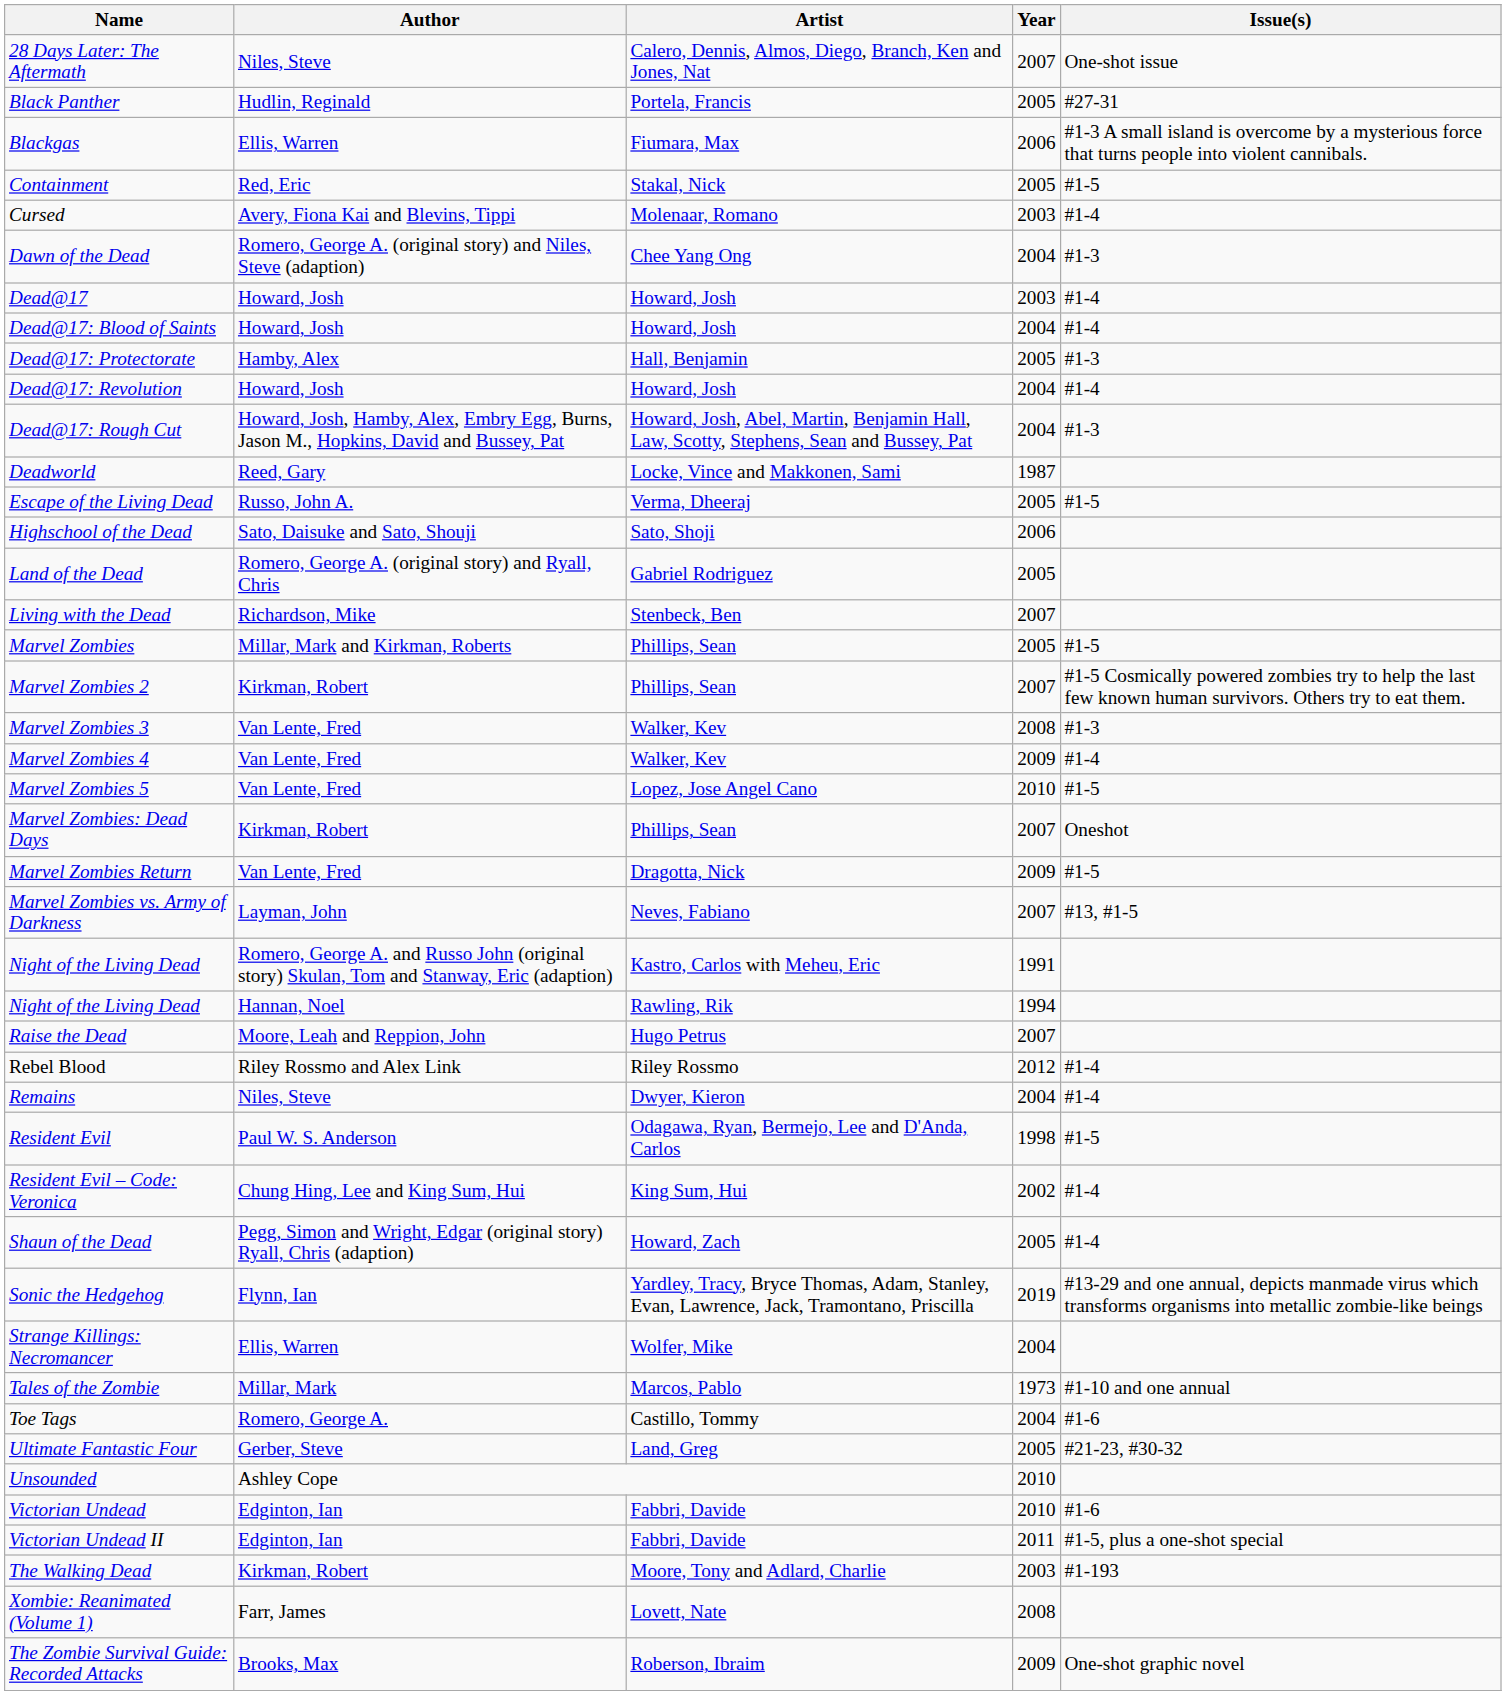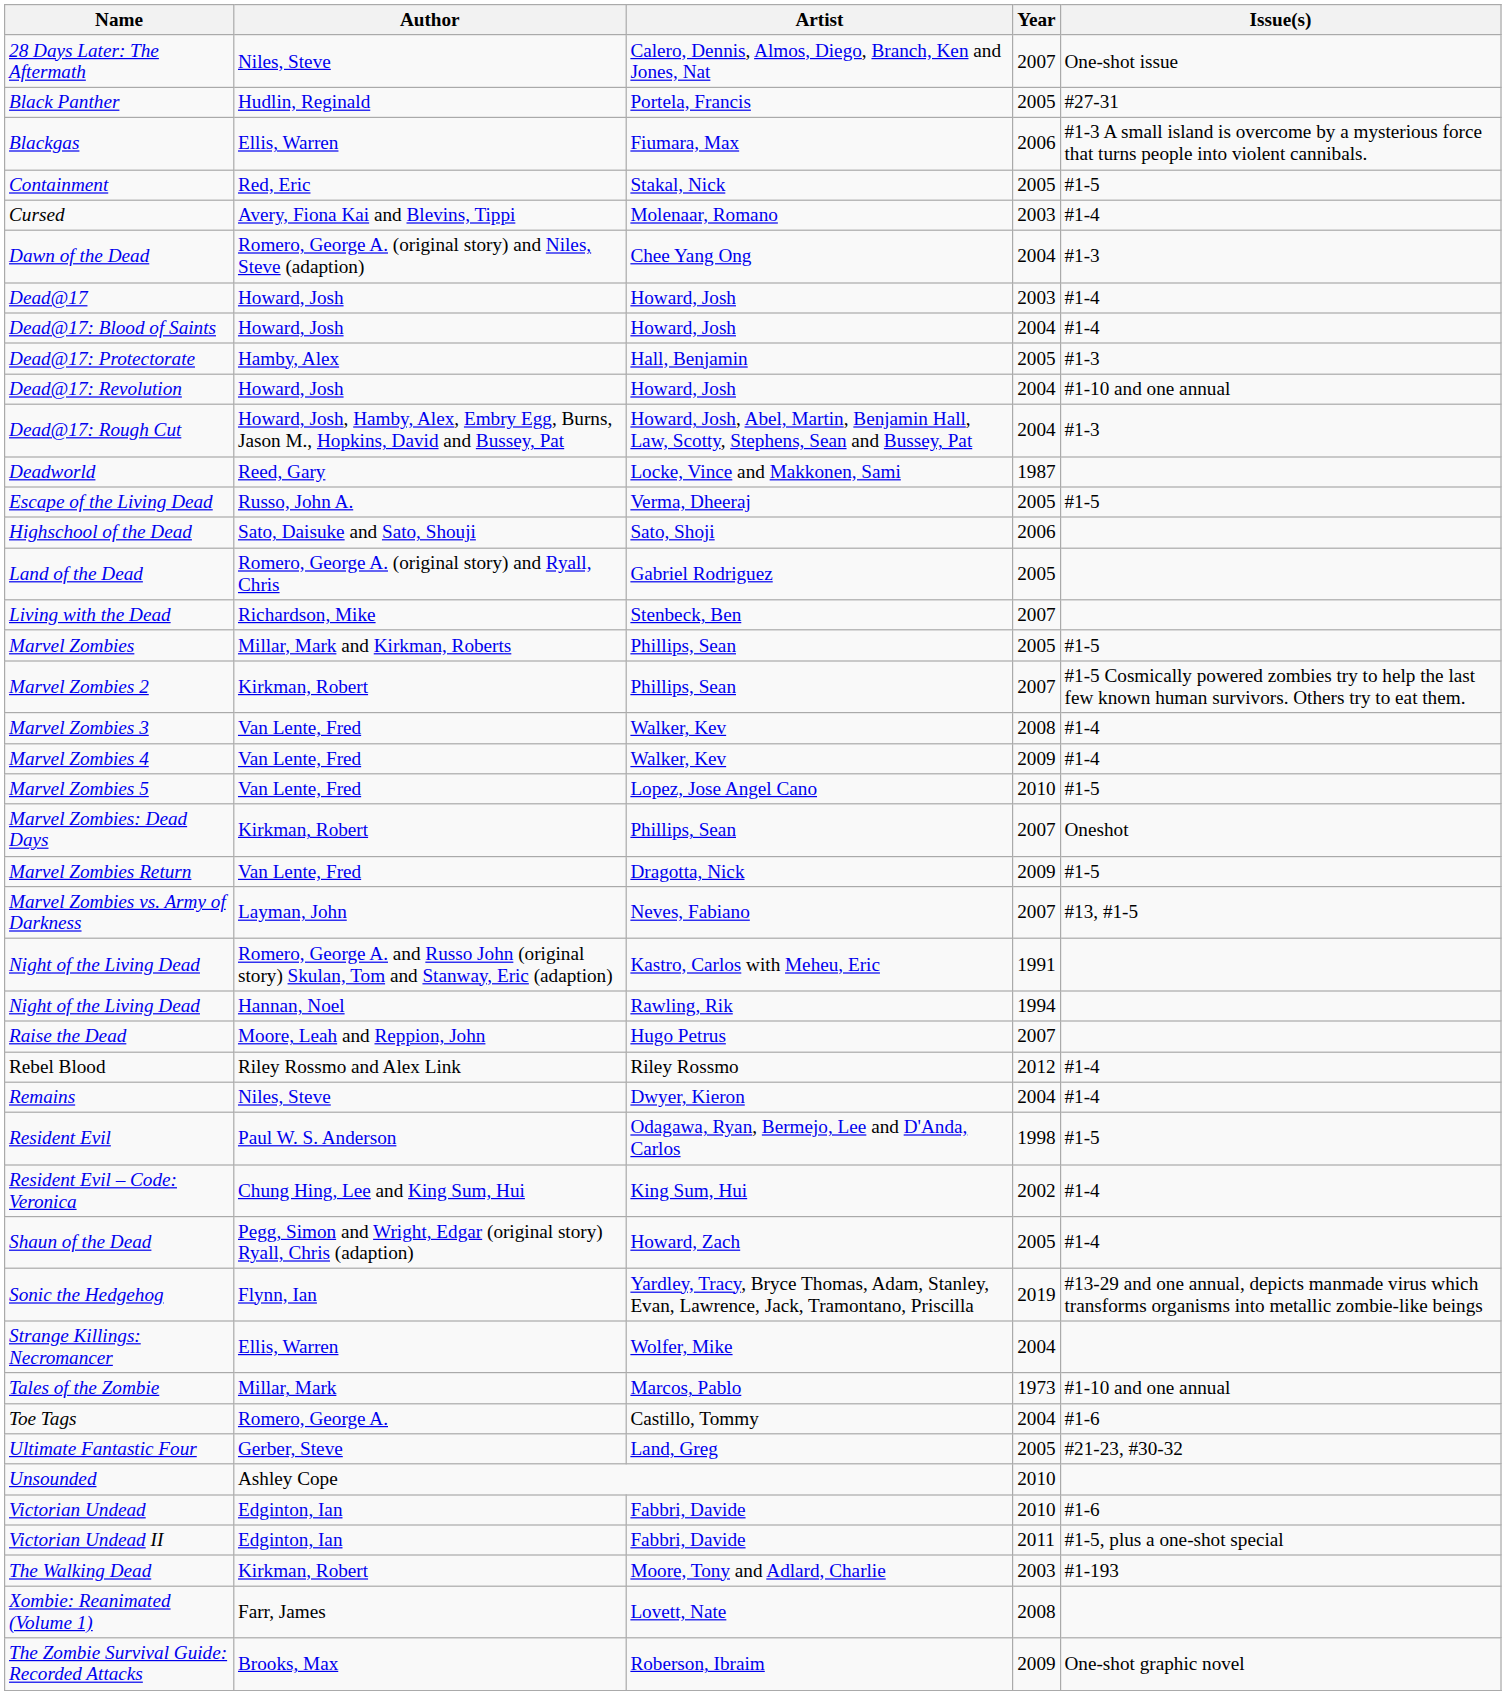 <table class="wikitable sortable">
 <tr>
 <th>Name</th>
 <th>Author</th>
 <th>Artist</th>
 <th>Year</th>
 <th>Issue(s)</th>
 </tr>
 <tr>
 <td><em><a href='#'>28 Days Later: The Aftermath</a></em></td>
 <td><a href='#'>Niles, Steve</a></td>
 <td><a href='#'>Calero, Dennis</a>, <a href='#'>Almos, Diego</a>, <a href='#'>Branch, Ken</a> and <a href='#'>Jones, Nat</a></td>
 <td>2007</td>
 <td>One-shot issue</td>
 </tr>
 <tr>
 <td><em><a href='#'>Black Panther</a></em></td>
 <td><a href='#'>Hudlin, Reginald</a></td>
 <td><a href='#'>Portela, Francis</a></td>
 <td>2005</td>
 <td>#27-31</td>
 </tr>
 <tr>
 <td><em><a href='#'>Blackgas</a></em></td>
 <td><a href='#'>Ellis, Warren</a></td>
 <td><a href='#'>Fiumara, Max</a></td>
 <td>2006</td>
 <td>#1-3 A small island is overcome by a mysterious force that turns people into violent cannibals.</td>
 </tr>
 <tr>
 <td><em><a href='#'>Containment</a></em></td>
 <td><a href='#'>Red, Eric</a></td>
 <td><a href='#'>Stakal, Nick</a></td>
 <td>2005</td>
 <td>#1-5</td>
 </tr>
 <tr>
 <td><em>Cursed</em></td>
 <td><a href='#'>Avery, Fiona Kai</a> and <a href='#'>Blevins, Tippi</a></td>
 <td><a href='#'>Molenaar, Romano</a></td>
 <td>2003</td>
 <td>#1-4</td>
 </tr>
 <tr>
 <td><em><a href='#'>Dawn of the Dead</a></em></td>
 <td><a href='#'>Romero, George A.</a> (original story) and <a href='#'>Niles, Steve</a> (adaption)</td>
 <td><a href='#'>Chee Yang Ong</a></td>
 <td>2004</td>
 <td>#1-3</td>
 </tr>
 <tr>
 <td><em><a href='#'>Dead@17</a></em></td>
 <td><a href='#'>Howard, Josh</a></td>
 <td><a href='#'>Howard, Josh</a></td>
 <td>2003</td>
 <td>#1-4</td>
 </tr>
 <tr>
 <td><em><a href='#'>Dead@17: Blood of Saints</a></em></td>
 <td><a href='#'>Howard, Josh</a></td>
 <td><a href='#'>Howard, Josh</a></td>
 <td>2004</td>
 <td>#1-4</td>
 </tr>
 <tr>
 <td><em><a href='#'>Dead@17: Protectorate</a></em></td>
 <td><a href='#'>Hamby, Alex</a></td>
 <td><a href='#'>Hall, Benjamin</a></td>
 <td>2005</td>
 <td>#1-3</td>
 </tr>
 <tr>
 <td><em><a href='#'>Dead@17: Revolution</a></em></td>
 <td><a href='#'>Howard, Josh</a></td>
 <td><a href='#'>Howard, Josh</a></td>
 <td>2004</td>
-<td>#1-4</td>
+<td>#1-10 and one annual</td>
 </tr>
 <tr>
 <td><em><a href='#'>Dead@17: Rough Cut</a></em></td>
 <td><a href='#'>Howard, Josh</a>, <a href='#'>Hamby, Alex</a>, <a href='#'>Embry Egg</a>, Burns, Jason M., <a href='#'>Hopkins, David</a> and <a href='#'>Bussey, Pat</a></td>
 <td><a href='#'>Howard, Josh</a>, <a href='#'>Abel, Martin</a>, <a href='#'>Benjamin Hall</a>, <a href='#'>Law, Scotty</a>, <a href='#'>Stephens, Sean</a> and <a href='#'>Bussey, Pat</a></td>
 <td>2004</td>
 <td>#1-3</td>
 </tr>
 <tr>
 <td><em><a href='#'>Deadworld</a></em></td>
 <td><a href='#'>Reed, Gary</a></td>
 <td><a href='#'>Locke, Vince</a> and <a href='#'>Makkonen, Sami</a></td>
 <td>1987</td>
 <td></td>
 </tr>
 <tr>
 <td><em><a href='#'>Escape of the Living Dead</a></em></td>
 <td><a href='#'>Russo, John A.</a></td>
 <td><a href='#'>Verma, Dheeraj</a></td>
 <td>2005</td>
 <td>#1-5</td>
 </tr>
 <tr>
 <td><em><a href='#'>Highschool of the Dead</a></em></td>
 <td><a href='#'>Sato, Daisuke</a> and <a href='#'>Sato, Shouji</a></td>
 <td><a href='#'>Sato, Shoji</a></td>
 <td>2006</td>
 <td></td>
 </tr>
 <tr>
 <td><em><a href='#'>Land of the Dead</a></em></td>
 <td><a href='#'>Romero, George A.</a> (original story) and <a href='#'>Ryall, Chris</a></td>
 <td><a href='#'>Gabriel Rodriguez</a></td>
 <td>2005</td>
 <td></td>
 </tr>
 <tr>
 <td><em><a href='#'>Living with the Dead</a></em></td>
 <td><a href='#'>Richardson, Mike</a></td>
 <td><a href='#'>Stenbeck, Ben</a></td>
 <td>2007</td>
 <td></td>
 </tr>
 <tr>
 <td><em><a href='#'>Marvel Zombies</a></em></td>
 <td><a href='#'>Millar, Mark</a> and <a href='#'>Kirkman, Roberts</a></td>
 <td><a href='#'>Phillips, Sean</a></td>
 <td>2005</td>
 <td>#1-5</td>
 </tr>
 <tr>
 <td><em><a href='#'>Marvel Zombies 2</a></em></td>
 <td><a href='#'>Kirkman, Robert</a></td>
 <td><a href='#'>Phillips, Sean</a></td>
 <td>2007</td>
 <td>#1-5 Cosmically powered zombies try to help the last few known human survivors. Others try to eat them.</td>
 </tr>
 <tr>
 <td><em><a href='#'>Marvel Zombies 3</a></em></td>
 <td><a href='#'>Van Lente, Fred</a></td>
 <td><a href='#'>Walker, Kev</a></td>
 <td>2008</td>
-<td>#1-3</td>
+<td>#1-4</td>
 </tr>
 <tr>
 <td><em><a href='#'>Marvel Zombies 4</a></em></td>
 <td><a href='#'>Van Lente, Fred</a></td>
 <td><a href='#'>Walker, Kev</a></td>
 <td>2009</td>
 <td>#1-4</td>
 </tr>
 <tr>
 <td><em><a href='#'>Marvel Zombies 5</a></em></td>
 <td><a href='#'>Van Lente, Fred</a></td>
 <td><a href='#'>Lopez, Jose Angel Cano</a></td>
 <td>2010</td>
 <td>#1-5</td>
 </tr>
 <tr>
 <td><em><a href='#'>Marvel Zombies: Dead Days</a></em></td>
 <td><a href='#'>Kirkman, Robert</a></td>
 <td><a href='#'>Phillips, Sean</a></td>
 <td>2007</td>
 <td>Oneshot</td>
 </tr>
 <tr>
 <td><em><a href='#'>Marvel Zombies Return</a></em></td>
 <td><a href='#'>Van Lente, Fred</a></td>
 <td><a href='#'>Dragotta, Nick</a></td>
 <td>2009</td>
 <td>#1-5</td>
 </tr>
 <tr>
 <td><em><a href='#'>Marvel Zombies vs. Army of Darkness</a></em></td>
 <td><a href='#'>Layman, John</a></td>
 <td><a href='#'>Neves, Fabiano</a></td>
 <td>2007</td>
 <td>#13, #1-5</td>
 </tr>
 <tr>
 <td><em><a href='#'>Night of the Living Dead</a></em></td>
 <td><a href='#'>Romero, George A.</a> and <a href='#'>Russo John</a> (original story) <a href='#'>Skulan, Tom</a> and <a href='#'>Stanway, Eric</a> (adaption)</td>
 <td><a href='#'>Kastro, Carlos</a> with <a href='#'>Meheu, Eric</a></td>
 <td>1991</td>
 <td></td>
 </tr>
 <tr>
 <td><em><a href='#'>Night of the Living Dead</a></em></td>
 <td><a href='#'>Hannan, Noel</a></td>
 <td><a href='#'>Rawling, Rik</a></td>
 <td>1994</td>
 <td></td>
 </tr>
 <tr>
 <td><em><a href='#'>Raise the Dead</a></em></td>
 <td><a href='#'>Moore, Leah</a> and <a href='#'>Reppion, John</a></td>
 <td><a href='#'>Hugo Petrus</a></td>
 <td>2007</td>
 <td></td>
 </tr>
 <tr>
 <td>Rebel Blood</td>
 <td>Riley Rossmo and Alex Link</td>
 <td>Riley Rossmo</td>
 <td>2012</td>
 <td>#1-4</td>
 </tr>
 <tr>
 <td><em><a href='#'>Remains</a></em></td>
 <td><a href='#'>Niles, Steve</a></td>
 <td><a href='#'>Dwyer, Kieron</a></td>
 <td>2004</td>
 <td>#1-4</td>
 </tr>
 <tr>
 <td><em><a href='#'>Resident Evil</a></em></td>
 <td><a href='#'>Paul W. S. Anderson</a></td>
 <td><a href='#'>Odagawa, Ryan</a>, <a href='#'>Bermejo, Lee</a> and <a href='#'>D'Anda, Carlos</a></td>
 <td>1998</td>
 <td>#1-5</td>
 </tr>
 <tr>
 <td><em><a href='#'>Resident Evil – Code: Veronica</a></em></td>
 <td><a href='#'>Chung Hing, Lee</a> and <a href='#'>King Sum, Hui</a></td>
 <td><a href='#'>King Sum, Hui</a></td>
 <td>2002</td>
 <td>#1-4</td>
 </tr>
 <tr>
 <td><em><a href='#'>Shaun of the Dead</a></em></td>
 <td><a href='#'>Pegg, Simon</a> and <a href='#'>Wright, Edgar</a> (original story) <a href='#'>Ryall, Chris</a> (adaption)</td>
 <td><a href='#'>Howard, Zach</a></td>
 <td>2005</td>
 <td>#1-4</td>
 </tr>
 <tr>
 <td><em><a href='#'>Sonic the Hedgehog</a></em></td>
 <td><a href='#'>Flynn, Ian</a></td>
 <td><a href='#'>Yardley, Tracy</a>, Bryce Thomas, Adam, Stanley, Evan, Lawrence, Jack, Tramontano, Priscilla</td>
 <td>2019</td>
 <td>#13-29 and one annual, depicts manmade virus which transforms organisms into metallic zombie-like beings</td>
 </tr>
 <tr>
 <td><em><a href='#'>Strange Killings: Necromancer</a></em></td>
 <td><a href='#'>Ellis, Warren</a></td>
 <td><a href='#'>Wolfer, Mike</a></td>
 <td>2004</td>
 <td></td>
 </tr>
 <tr>
 <td><em><a href='#'>Tales of the Zombie</a></em></td>
 <td><a href='#'>Millar, Mark</a></td>
 <td><a href='#'>Marcos, Pablo</a></td>
 <td>1973</td>
 <td>#1-10 and one annual</td>
 </tr>
 <tr>
 <td><em>Toe Tags</em></td>
 <td><a href='#'>Romero, George A.</a></td>
 <td>Castillo, Tommy</td>
 <td>2004</td>
 <td>#1-6</td>
 </tr>
 <tr>
 <td><em><a href='#'>Ultimate Fantastic Four</a></em></td>
 <td><a href='#'>Gerber, Steve</a></td>
 <td><a href='#'>Land, Greg</a></td>
 <td>2005</td>
 <td>#21-23, #30-32</td>
 </tr>
 <tr>
 <td><em><a href='#'>Unsounded</a></em></td>
 <td colspan="2">Ashley Cope</td>
 <td>2010</td>
 <td></td>
 </tr>
 <tr>
 <td><em><a href='#'>Victorian Undead</a></em></td>
 <td><a href='#'>Edginton, Ian</a></td>
 <td><a href='#'>Fabbri, Davide</a></td>
 <td>2010</td>
 <td>#1-6</td>
 </tr>
 <tr>
 <td><em><a href='#'>Victorian Undead</a> II</em></td>
 <td><a href='#'>Edginton, Ian</a></td>
 <td><a href='#'>Fabbri, Davide</a></td>
 <td>2011</td>
 <td>#1-5, plus a one-shot special</td>
 </tr>
 <tr>
 <td><em><a href='#'>The Walking Dead</a></em></td>
 <td><a href='#'>Kirkman, Robert</a></td>
 <td><a href='#'>Moore, Tony</a> and <a href='#'>Adlard, Charlie</a></td>
 <td>2003</td>
 <td>#1-193</td>
 </tr>
 <tr>
 <td><em><a href='#'>Xombie: Reanimated (Volume 1)</a></em></td>
 <td>Farr, James</td>
 <td><a href='#'>Lovett, Nate</a></td>
 <td>2008</td>
 <td></td>
 </tr>
 <tr>
 <td><em><a href='#'>The Zombie Survival Guide: Recorded Attacks</a></em></td>
 <td><a href='#'>Brooks, Max</a></td>
 <td><a href='#'>Roberson, Ibraim</a></td>
 <td>2009</td>
 <td>One-shot graphic novel</td>
 </tr>
 <tr>
 </tr>
 </table>
